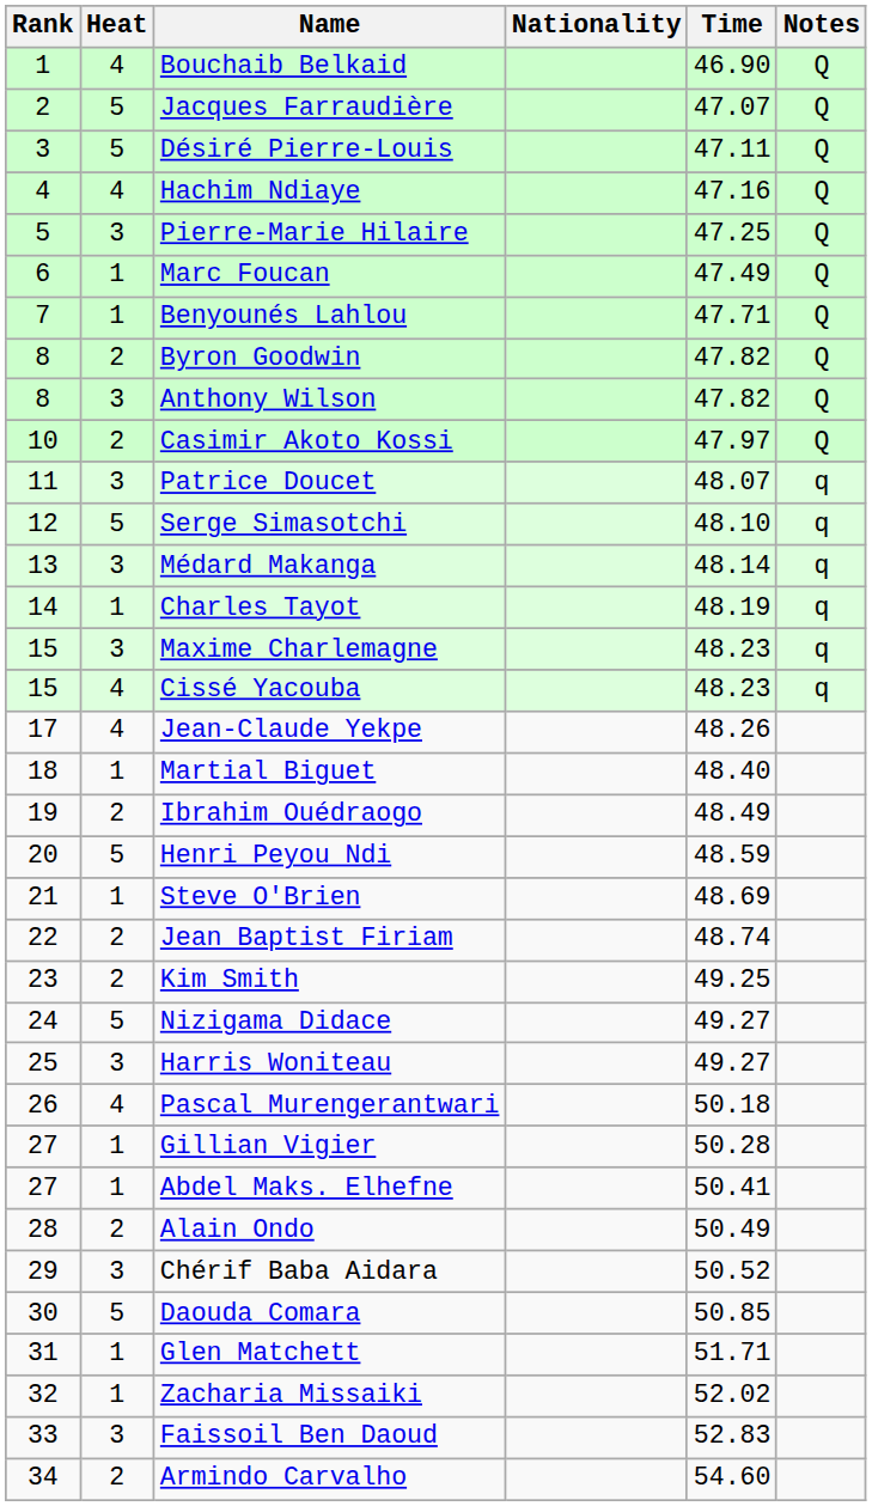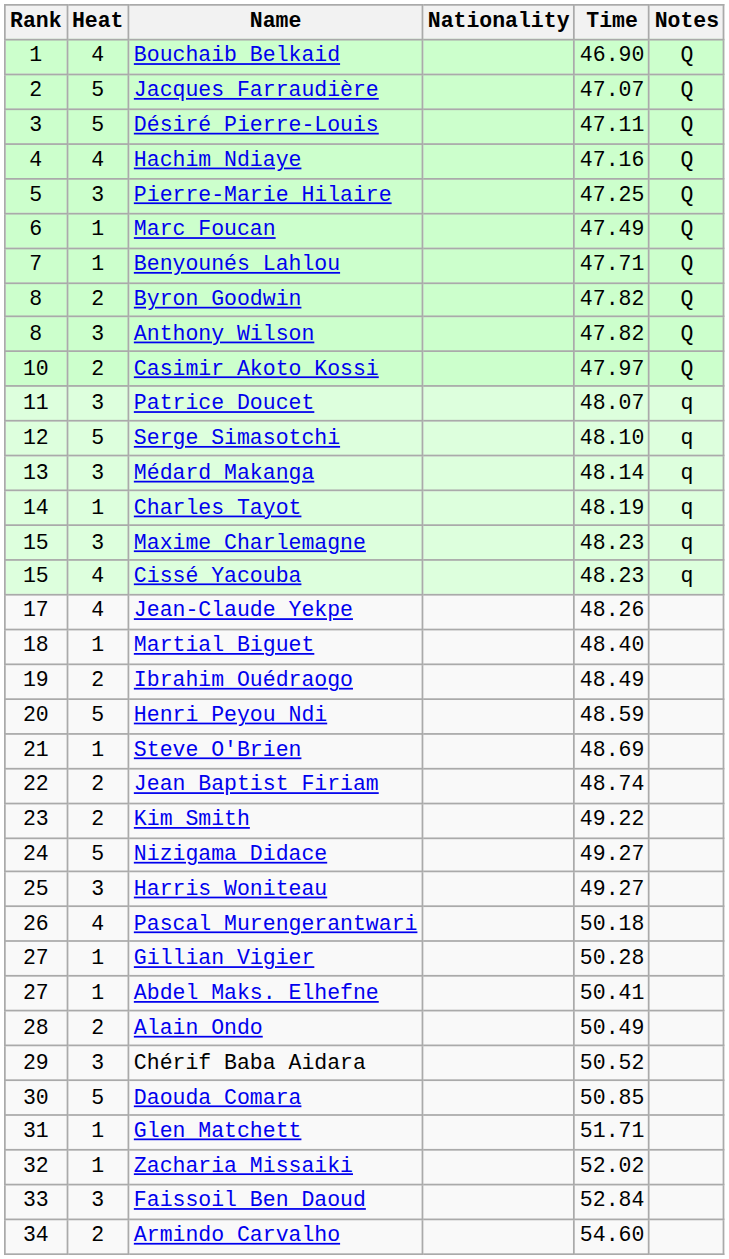 <table class="wikitable sortable" style="text-align:center; font-size:95%">
 <tr>
 <th>Rank</th>
 <th>Heat</th>
 <th>Name</th>
 <th>Nationality</th>
 <th>Time</th>
 <th>Notes</th>
 </tr>
 <tr bgcolor=ccffcc>
 <td>1</td>
 <td>4</td>
 <td align=left><a href='#'>Bouchaib Belkaid</a></td>
 <td align=left></td>
 <td>46.90</td>
 <td>Q</td>
 </tr>
 <tr bgcolor=ccffcc>
 <td>2</td>
 <td>5</td>
 <td align=left><a href='#'>Jacques Farraudière</a></td>
 <td align=left></td>
 <td>47.07</td>
 <td>Q</td>
 </tr>
 <tr bgcolor=ccffcc>
 <td>3</td>
 <td>5</td>
 <td align=left><a href='#'>Désiré Pierre-Louis</a></td>
 <td align=left></td>
 <td>47.11</td>
 <td>Q</td>
 </tr>
 <tr bgcolor=ccffcc>
 <td>4</td>
 <td>4</td>
 <td align=left><a href='#'>Hachim Ndiaye</a></td>
 <td align=left></td>
 <td>47.16</td>
 <td>Q</td>
 </tr>
 <tr bgcolor=ccffcc>
 <td>5</td>
 <td>3</td>
 <td align=left><a href='#'>Pierre-Marie Hilaire</a></td>
 <td align=left></td>
 <td>47.25</td>
 <td>Q</td>
 </tr>
 <tr bgcolor=ccffcc>
 <td>6</td>
 <td>1</td>
 <td align=left><a href='#'>Marc Foucan</a></td>
 <td align=left></td>
 <td>47.49</td>
 <td>Q</td>
 </tr>
 <tr bgcolor=ccffcc>
 <td>7</td>
 <td>1</td>
 <td align=left><a href='#'>Benyounés Lahlou</a></td>
 <td align=left></td>
 <td>47.71</td>
 <td>Q</td>
 </tr>
 <tr bgcolor=ccffcc>
 <td>8</td>
 <td>2</td>
 <td align=left><a href='#'>Byron Goodwin</a></td>
 <td align=left></td>
 <td>47.82</td>
 <td>Q</td>
 </tr>
 <tr bgcolor=ccffcc>
 <td>8</td>
 <td>3</td>
 <td align=left><a href='#'>Anthony Wilson</a></td>
 <td align=left></td>
 <td>47.82</td>
 <td>Q</td>
 </tr>
 <tr bgcolor=ccffcc>
 <td>10</td>
 <td>2</td>
 <td align=left><a href='#'>Casimir Akoto Kossi</a></td>
 <td align=left></td>
 <td>47.97</td>
 <td>Q</td>
 </tr>
 <tr bgcolor=ddffdd>
 <td>11</td>
 <td>3</td>
 <td align=left><a href='#'>Patrice Doucet</a></td>
 <td align=left></td>
 <td>48.07</td>
 <td>q</td>
 </tr>
 <tr bgcolor=ddffdd>
 <td>12</td>
 <td>5</td>
 <td align=left><a href='#'>Serge Simasotchi</a></td>
 <td align=left></td>
 <td>48.10</td>
 <td>q</td>
 </tr>
 <tr bgcolor=ddffdd>
 <td>13</td>
 <td>3</td>
 <td align=left><a href='#'>Médard Makanga</a></td>
 <td align=left></td>
 <td>48.14</td>
 <td>q</td>
 </tr>
 <tr bgcolor=ddffdd>
 <td>14</td>
 <td>1</td>
 <td align=left><a href='#'>Charles Tayot</a></td>
 <td align=left></td>
 <td>48.19</td>
 <td>q</td>
 </tr>
 <tr bgcolor=ddffdd>
 <td>15</td>
 <td>3</td>
 <td align=left><a href='#'>Maxime Charlemagne</a></td>
 <td align=left></td>
 <td>48.23</td>
 <td>q</td>
 </tr>
 <tr bgcolor=ddffdd>
 <td>15</td>
 <td>4</td>
 <td align=left><a href='#'>Cissé Yacouba</a></td>
 <td align=left></td>
 <td>48.23</td>
 <td>q</td>
 </tr>
 <tr>
 <td>17</td>
 <td>4</td>
 <td align=left><a href='#'>Jean-Claude Yekpe</a></td>
 <td align=left></td>
 <td>48.26</td>
 <td></td>
 </tr>
 <tr>
 <td>18</td>
 <td>1</td>
 <td align=left><a href='#'>Martial Biguet</a></td>
 <td align=left></td>
 <td>48.40</td>
 <td></td>
 </tr>
 <tr>
 <td>19</td>
 <td>2</td>
 <td align=left><a href='#'>Ibrahim Ouédraogo</a></td>
 <td align=left></td>
 <td>48.49</td>
 <td></td>
 </tr>
 <tr>
 <td>20</td>
 <td>5</td>
 <td align=left><a href='#'>Henri Peyou Ndi</a></td>
 <td align=left></td>
 <td>48.59</td>
 <td></td>
 </tr>
 <tr>
 <td>21</td>
 <td>1</td>
 <td align=left><a href='#'>Steve O'Brien</a></td>
 <td align=left></td>
 <td>48.69</td>
 <td></td>
 </tr>
 <tr>
 <td>22</td>
 <td>2</td>
 <td align=left><a href='#'>Jean Baptist Firiam</a></td>
 <td align=left></td>
 <td>48.74</td>
 <td></td>
 </tr>
 <tr>
 <td>23</td>
 <td>2</td>
 <td align=left><a href='#'>Kim Smith</a></td>
 <td align=left></td>
-<td>49.25</td>
+<td>49.22</td>
 <td></td>
 </tr>
 <tr>
 <td>24</td>
 <td>5</td>
 <td align=left><a href='#'>Nizigama Didace</a></td>
 <td align=left></td>
 <td>49.27</td>
 <td></td>
 </tr>
 <tr>
 <td>25</td>
 <td>3</td>
 <td align=left><a href='#'>Harris Woniteau</a></td>
 <td align=left></td>
 <td>49.27</td>
 <td></td>
 </tr>
 <tr>
 <td>26</td>
 <td>4</td>
 <td align=left><a href='#'>Pascal Murengerantwari</a></td>
 <td align=left></td>
 <td>50.18</td>
 <td></td>
 </tr>
 <tr>
 <td>27</td>
 <td>1</td>
 <td align=left><a href='#'>Gillian Vigier</a></td>
 <td align=left></td>
 <td>50.28</td>
 <td></td>
 </tr>
 <tr>
 <td>27</td>
 <td>1</td>
 <td align=left><a href='#'>Abdel Maks. Elhefne</a></td>
 <td align=left></td>
 <td>50.41</td>
 <td></td>
 </tr>
 <tr>
 <td>28</td>
 <td>2</td>
 <td align=left><a href='#'>Alain Ondo</a></td>
 <td align=left></td>
 <td>50.49</td>
 <td></td>
 </tr>
 <tr>
 <td>29</td>
 <td>3</td>
 <td align=left>Chérif Baba Aidara</td>
 <td align=left></td>
 <td>50.52</td>
 <td></td>
 </tr>
 <tr>
 <td>30</td>
 <td>5</td>
 <td align=left><a href='#'>Daouda Comara</a></td>
 <td align=left></td>
 <td>50.85</td>
 <td></td>
 </tr>
 <tr>
 <td>31</td>
 <td>1</td>
 <td align=left><a href='#'>Glen Matchett</a></td>
 <td align=left></td>
 <td>51.71</td>
 <td></td>
 </tr>
 <tr>
 <td>32</td>
 <td>1</td>
 <td align=left><a href='#'>Zacharia Missaiki</a></td>
 <td align=left></td>
 <td>52.02</td>
 <td></td>
 </tr>
 <tr>
 <td>33</td>
 <td>3</td>
 <td align=left><a href='#'>Faissoil Ben Daoud</a></td>
 <td align=left></td>
-<td>52.83</td>
+<td>52.84</td>
 <td></td>
 </tr>
 <tr>
 <td>34</td>
 <td>2</td>
 <td align=left><a href='#'>Armindo Carvalho</a></td>
 <td align=left></td>
 <td>54.60</td>
 <td></td>
 </tr>
 </table>
